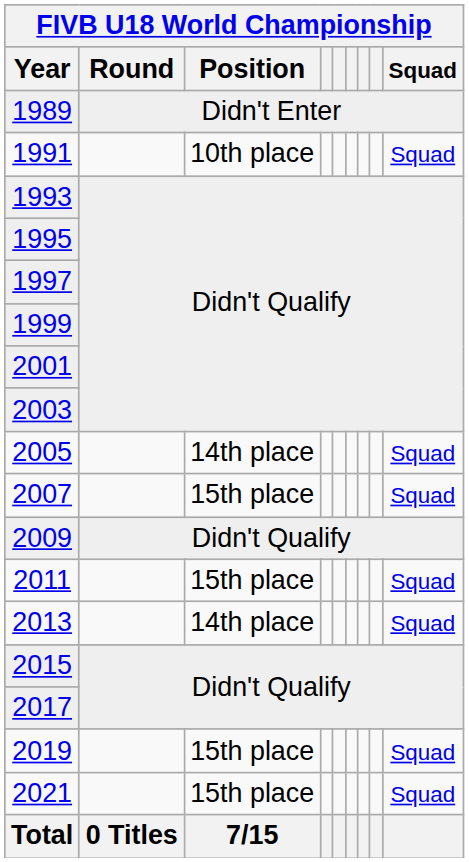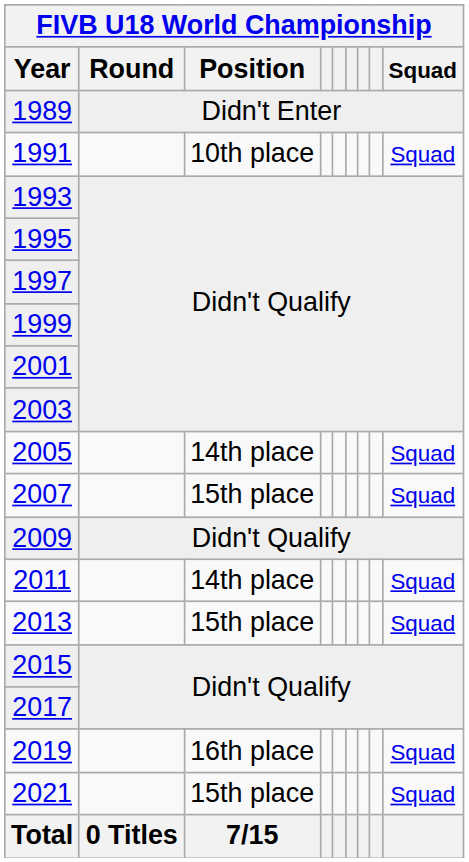 <table class="wikitable" style="text-align: center;">
 <tr>
 <th colspan=9><a href='#'>FIVB U18 World Championship</a></th>
 </tr>
 <tr>
 <th>Year</th>
 <th>Round</th>
 <th>Position</th>
 <th></th>
 <th></th>
 <th></th>
 <th></th>
 <th></th>
 <th><small>Squad</small></th>
 </tr>
 <tr bgcolor="efefef">
 <td> <a href='#'>1989</a></td>
 <td colspan=9>Didn't Enter</td>
 </tr>
 <tr>
 <td> <a href='#'>1991</a></td>
 <td></td>
 <td>10th place</td>
 <td></td>
 <td></td>
 <td></td>
 <td></td>
 <td></td>
 <td><small> <a href='#'>Squad</a></small></td>
 </tr>
 <tr bgcolor="efefef">
 <td> <a href='#'>1993</a></td>
 <td colspan=9 rowspan=6>Didn't Qualify</td>
 </tr>
 <tr bgcolor="efefef">
 <td> <a href='#'>1995</a></td>
 </tr>
 <tr bgcolor="efefef">
 <td> <a href='#'>1997</a></td>
 </tr>
 <tr bgcolor="efefef">
 <td> <a href='#'>1999</a></td>
 </tr>
 <tr bgcolor="efefef">
 <td> <a href='#'>2001</a></td>
 </tr>
 <tr bgcolor="efefef">
 <td> <a href='#'>2003</a></td>
 </tr>
 <tr>
 <td> <a href='#'>2005</a></td>
 <td></td>
 <td>14th place</td>
 <td></td>
 <td></td>
 <td></td>
 <td></td>
 <td></td>
 <td><small> <a href='#'>Squad</a></small></td>
 </tr>
 <tr>
 <td> <a href='#'>2007</a></td>
 <td></td>
 <td>15th place</td>
 <td></td>
 <td></td>
 <td></td>
 <td></td>
 <td></td>
 <td><small> <a href='#'>Squad</a></small></td>
 </tr>
 <tr bgcolor="efefef">
 <td> <a href='#'>2009</a></td>
 <td colspan=9>Didn't Qualify</td>
 </tr>
 <tr>
 <td> <a href='#'>2011</a></td>
 <td></td>
-<td>15th place</td>
+<td>14th place</td>
 <td></td>
 <td></td>
 <td></td>
 <td></td>
 <td></td>
 <td><small><a href='#'>Squad</a></small></td>
 </tr>
 <tr>
 <td> <a href='#'>2013</a></td>
 <td></td>
-<td>14th place</td>
+<td>15th place</td>
 <td></td>
 <td></td>
 <td></td>
 <td></td>
 <td></td>
 <td><small> <a href='#'>Squad</a></small></td>
 </tr>
 <tr bgcolor="efefef">
 <td> <a href='#'>2015</a></td>
 <td colspan=9 rowspan=2>Didn't Qualify</td>
 </tr>
 <tr bgcolor="efefef">
 <td> <a href='#'>2017</a></td>
 </tr>
 <tr>
 <td> <a href='#'>2019</a></td>
 <td></td>
-<td>15th place</td>
+<td>16th place</td>
 <td></td>
 <td></td>
 <td></td>
 <td></td>
 <td></td>
 <td><small> <a href='#'>Squad</a></small></td>
 </tr>
 <tr>
 <td> <a href='#'>2021</a></td>
 <td></td>
 <td>15th place</td>
 <td></td>
 <td></td>
 <td></td>
 <td></td>
 <td></td>
 <td><small> <a href='#'>Squad</a></small></td>
 </tr>
 <tr>
 <th>Total</th>
 <th>0 Titles</th>
 <th>7/15</th>
 <th></th>
 <th></th>
 <th></th>
 <th></th>
 <th></th>
 <th></th>
 </tr>
 </table>
